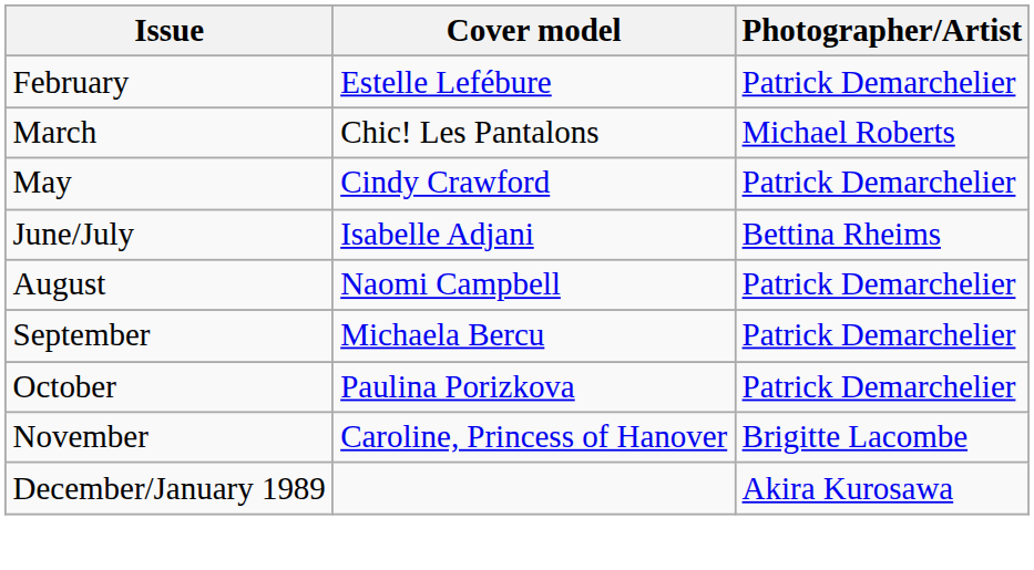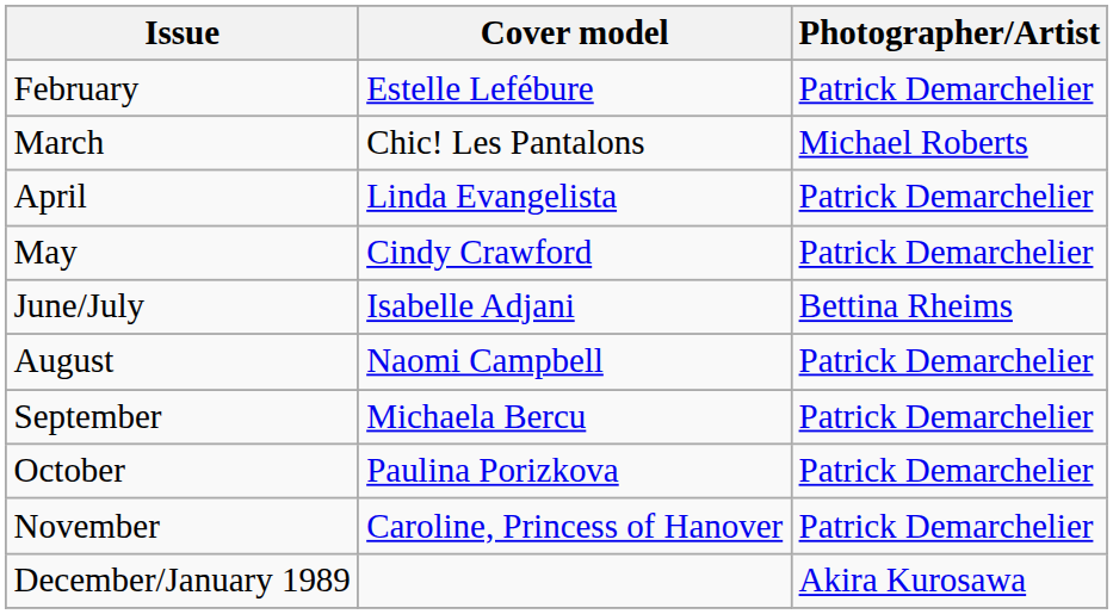 <table class="sortable wikitable">
 <tr>
 <th>Issue</th>
 <th>Cover model</th>
 <th>Photographer/Artist</th>
 </tr>
 <tr>
 <td>February</td>
 <td><a href='#'>Estelle Lefébure</a></td>
 <td><a href='#'>Patrick Demarchelier</a></td>
 </tr>
 <tr>
 <td>March</td>
 <td>Chic! Les Pantalons</td>
 <td><a href='#'>Michael Roberts</a></td>
+</tr>
+<tr>
+<td>April</td>
+<td><a href='#'>Linda Evangelista</a></td>
+<td><a href='#'>Patrick Demarchelier</a></td>
 </tr>
 <tr>
 <td>May</td>
 <td><a href='#'>Cindy Crawford</a></td>
 <td><a href='#'>Patrick Demarchelier</a></td>
 </tr>
 <tr>
 <td>June/July</td>
 <td><a href='#'>Isabelle Adjani</a></td>
 <td><a href='#'>Bettina Rheims</a></td>
 </tr>
 <tr>
 <td>August</td>
 <td><a href='#'>Naomi Campbell</a></td>
 <td><a href='#'>Patrick Demarchelier</a></td>
 </tr>
 <tr>
 <td>September</td>
 <td><a href='#'>Michaela Bercu</a></td>
 <td><a href='#'>Patrick Demarchelier</a></td>
 </tr>
 <tr>
 <td>October</td>
 <td><a href='#'>Paulina Porizkova</a></td>
 <td><a href='#'>Patrick Demarchelier</a></td>
 </tr>
 <tr>
 <td>November</td>
 <td><a href='#'>Caroline, Princess of Hanover</a></td>
-<td><a href='#'>Brigitte Lacombe</a></td>
+<td><a href='#'>Patrick Demarchelier</a></td>
 </tr>
 <tr>
 <td>December/January 1989</td>
 <td></td>
 <td><a href='#'>Akira Kurosawa</a></td>
 </tr>
 </table>
